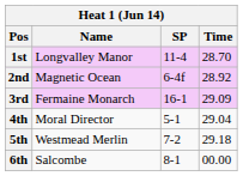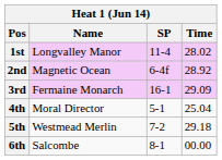 <table class="wikitable">
 <tr>
 <th colspan="6">Heat 1 (Jun 14)</th>
 </tr>
 <tr>
 <th width=20>Pos</th>
 <th width=150>Name</th>
 <th width=40>SP</th>
 <th width=40>Time</th>
 </tr>
 <tr style="background: #f4caf9;">
 <th>1st</th>
 <td>Longvalley Manor</td>
 <td>11-4</td>
-<td>28.70</td>
+<td>28.02</td>
 </tr>
 <tr style="background: #f4caf9;">
 <th>2nd</th>
 <td>Magnetic Ocean</td>
 <td>6-4f</td>
 <td>28.92</td>
 </tr>
 <tr style="background: #f4caf9;">
 <th>3rd</th>
 <td>Fermaine Monarch</td>
 <td>16-1</td>
 <td>29.09</td>
 </tr>
 <tr>
 <th>4th</th>
 <td>Moral Director</td>
 <td>5-1</td>
-<td>29.04</td>
+<td>25.04</td>
 </tr>
 <tr>
 <th>5th</th>
 <td>Westmead Merlin</td>
 <td>7-2</td>
 <td>29.18</td>
 </tr>
 <tr>
 <th>6th</th>
 <td>Salcombe</td>
 <td>8-1</td>
 <td>00.00</td>
 </tr>
 </table>
